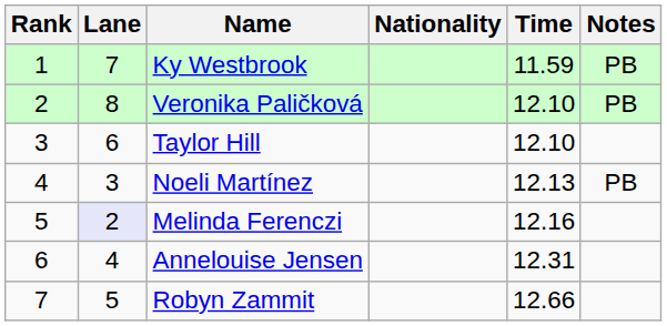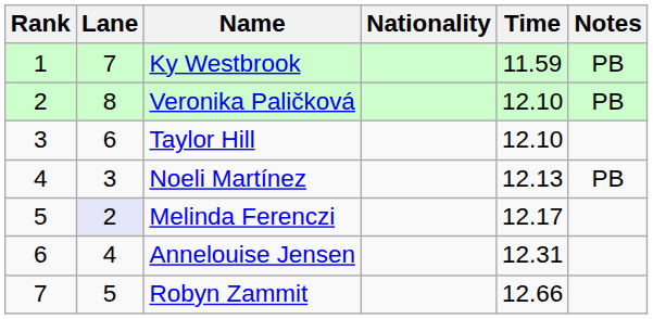 <table class="wikitable sortable" style="text-align:center">
 <tr>
 <th>Rank</th>
 <th>Lane</th>
 <th>Name</th>
 <th>Nationality</th>
 <th>Time</th>
 <th>Notes</th>
 </tr>
 <tr bgcolor=ccffcc>
 <td>1</td>
 <td>7</td>
 <td align=left><a href='#'>Ky Westbrook</a></td>
 <td align=left></td>
 <td>11.59</td>
 <td>PB</td>
 </tr>
 <tr bgcolor=ccffcc>
 <td>2</td>
 <td>8</td>
 <td align=left><a href='#'>Veronika Paličková</a></td>
 <td align=left></td>
 <td>12.10</td>
 <td>PB</td>
 </tr>
 <tr>
 <td>3</td>
 <td>6</td>
 <td align=left><a href='#'>Taylor Hill</a></td>
 <td align=left></td>
 <td>12.10</td>
 <td></td>
 </tr>
 <tr>
 <td>4</td>
 <td>3</td>
 <td align=left><a href='#'>Noeli Martínez</a></td>
 <td align=left></td>
 <td>12.13</td>
 <td>PB</td>
 </tr>
 <tr>
 <td>5</td>
 <td style="background: lavender;">2</td>
 <td align=left><a href='#'>Melinda Ferenczi</a></td>
 <td align=left></td>
-<td>12.16</td>
+<td>12.17</td>
 <td></td>
 </tr>
 <tr>
 <td>6</td>
 <td>4</td>
 <td align=left><a href='#'>Annelouise Jensen</a></td>
 <td align=left></td>
 <td>12.31</td>
 <td></td>
 </tr>
 <tr>
 <td>7</td>
 <td>5</td>
 <td align=left><a href='#'>Robyn Zammit</a></td>
 <td align=left></td>
 <td>12.66</td>
 <td></td>
 </tr>
 </table>
